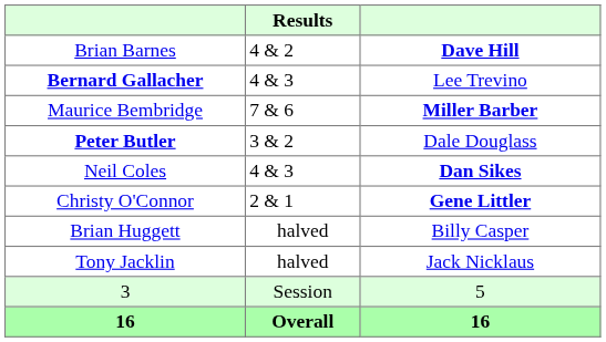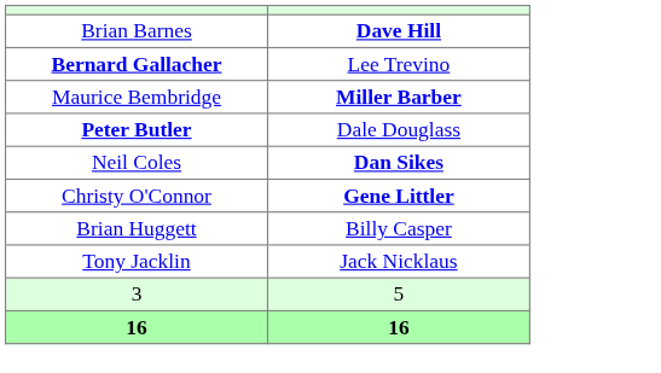 <table border="1" cellpadding="3" style="border-collapse: collapse; text-align:center;">
 <tr style="background:#dfd;">
 <th style="width:12em;"></th>
-<th style="width:5.5em;">Results</th>
 <th style="width:12em;"></th>
 </tr>
 <tr>
 <td><a href='#'>Brian Barnes</a></td>
-<td align=left> 4 & 2</td>
 <td><strong><a href='#'>Dave Hill</a></strong></td>
 </tr>
 <tr>
 <td><strong><a href='#'>Bernard Gallacher</a></strong></td>
-<td align=left> 4 & 3</td>
 <td><a href='#'>Lee Trevino</a></td>
 </tr>
 <tr>
 <td><a href='#'>Maurice Bembridge</a></td>
-<td align=left> 7 & 6</td>
 <td><strong><a href='#'>Miller Barber</a></strong></td>
 </tr>
 <tr>
 <td><strong><a href='#'>Peter Butler</a></strong></td>
-<td align=left> 3 & 2</td>
 <td><a href='#'>Dale Douglass</a></td>
 </tr>
 <tr>
 <td><a href='#'>Neil Coles</a></td>
-<td align=left> 4 & 3</td>
 <td><strong><a href='#'>Dan Sikes</a></strong></td>
 </tr>
 <tr>
 <td><a href='#'>Christy O'Connor</a></td>
-<td align=left> 2 & 1</td>
 <td><strong><a href='#'>Gene Littler</a></strong></td>
 </tr>
 <tr>
 <td><a href='#'>Brian Huggett</a></td>
-<td>halved</td>
 <td><a href='#'>Billy Casper</a></td>
 </tr>
 <tr>
 <td><a href='#'>Tony Jacklin</a></td>
-<td>halved</td>
 <td><a href='#'>Jack Nicklaus</a></td>
 </tr>
 <tr style="background:#dfd;">
 <td>3</td>
-<td>Session</td>
 <td>5</td>
 </tr>
 <tr style="background:#afa;">
 <th>16</th>
-<th>Overall</th>
 <th>16</th>
 </tr>
 </table>
